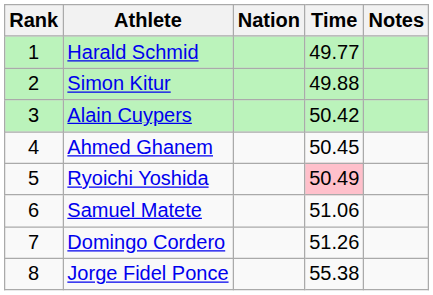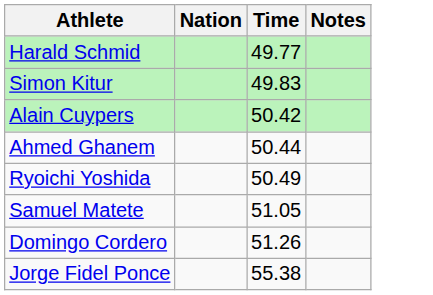 <table class="wikitable sortable" style="text-align:center">
 <tr>
-<th>Rank</th>
 <th>Athlete</th>
 <th>Nation</th>
 <th>Time</th>
 <th>Notes</th>
 </tr>
 <tr style="background:#bbf3bb;">
-<td>1</td>
 <td align=left><a href='#'>Harald Schmid</a></td>
 <td align=left></td>
 <td>49.77</td>
 <td></td>
 </tr>
 <tr style="background:#bbf3bb;">
-<td>2</td>
 <td align=left><a href='#'>Simon Kitur</a></td>
 <td align=left></td>
-<td>49.88</td>
+<td>49.83</td>
 <td></td>
 </tr>
 <tr style="background:#bbf3bb;">
-<td>3</td>
 <td align=left><a href='#'>Alain Cuypers</a></td>
 <td align=left></td>
 <td>50.42</td>
 <td></td>
 </tr>
 <tr>
-<td>4</td>
 <td align=left><a href='#'>Ahmed Ghanem</a></td>
 <td align=left></td>
-<td>50.45</td>
+<td>50.44</td>
 <td></td>
 </tr>
 <tr>
-<td>5</td>
 <td align=left><a href='#'>Ryoichi Yoshida</a></td>
 <td align=left></td>
-<td style="background: pink;">50.49</td>
+<td>50.49</td>
 <td></td>
 </tr>
 <tr>
-<td>6</td>
 <td align=left><a href='#'>Samuel Matete</a></td>
 <td align=left></td>
-<td>51.06</td>
+<td>51.05</td>
 <td></td>
 </tr>
 <tr>
-<td>7</td>
 <td align=left><a href='#'>Domingo Cordero</a></td>
 <td align=left></td>
 <td>51.26</td>
 <td></td>
 </tr>
 <tr>
-<td>8</td>
 <td align=left><a href='#'>Jorge Fidel Ponce</a></td>
 <td align=left></td>
 <td>55.38</td>
 <td></td>
 </tr>
 </table>
